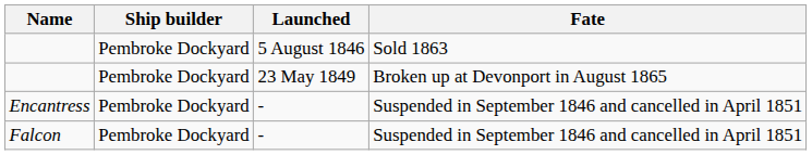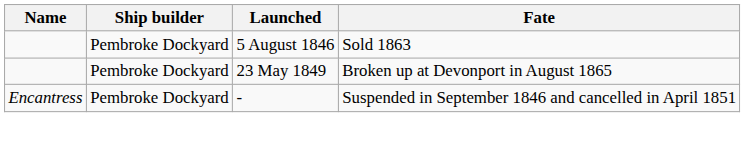 <table class="wikitable" style="text-align:left">
 <tr>
 <th>Name</th>
 <th>Ship builder</th>
 <th>Launched</th>
 <th>Fate</th>
 </tr>
 <tr>
 <td></td>
 <td>Pembroke Dockyard</td>
 <td>5 August 1846</td>
 <td>Sold 1863</td>
 </tr>
 <tr>
 <td></td>
 <td>Pembroke Dockyard</td>
 <td>23 May 1849</td>
 <td>Broken up at Devonport in August 1865</td>
 </tr>
 <tr>
 <td><em>Encantress</em></td>
 <td>Pembroke Dockyard</td>
 <td>-</td>
 <td>Suspended in September 1846 and cancelled in April 1851</td>
 </tr>
-<tr>
-<td><em>Falcon</em></td>
-<td>Pembroke Dockyard</td>
-<td>-</td>
-<td>Suspended in September 1846 and cancelled in April 1851</td>
-</tr>
 </table>
